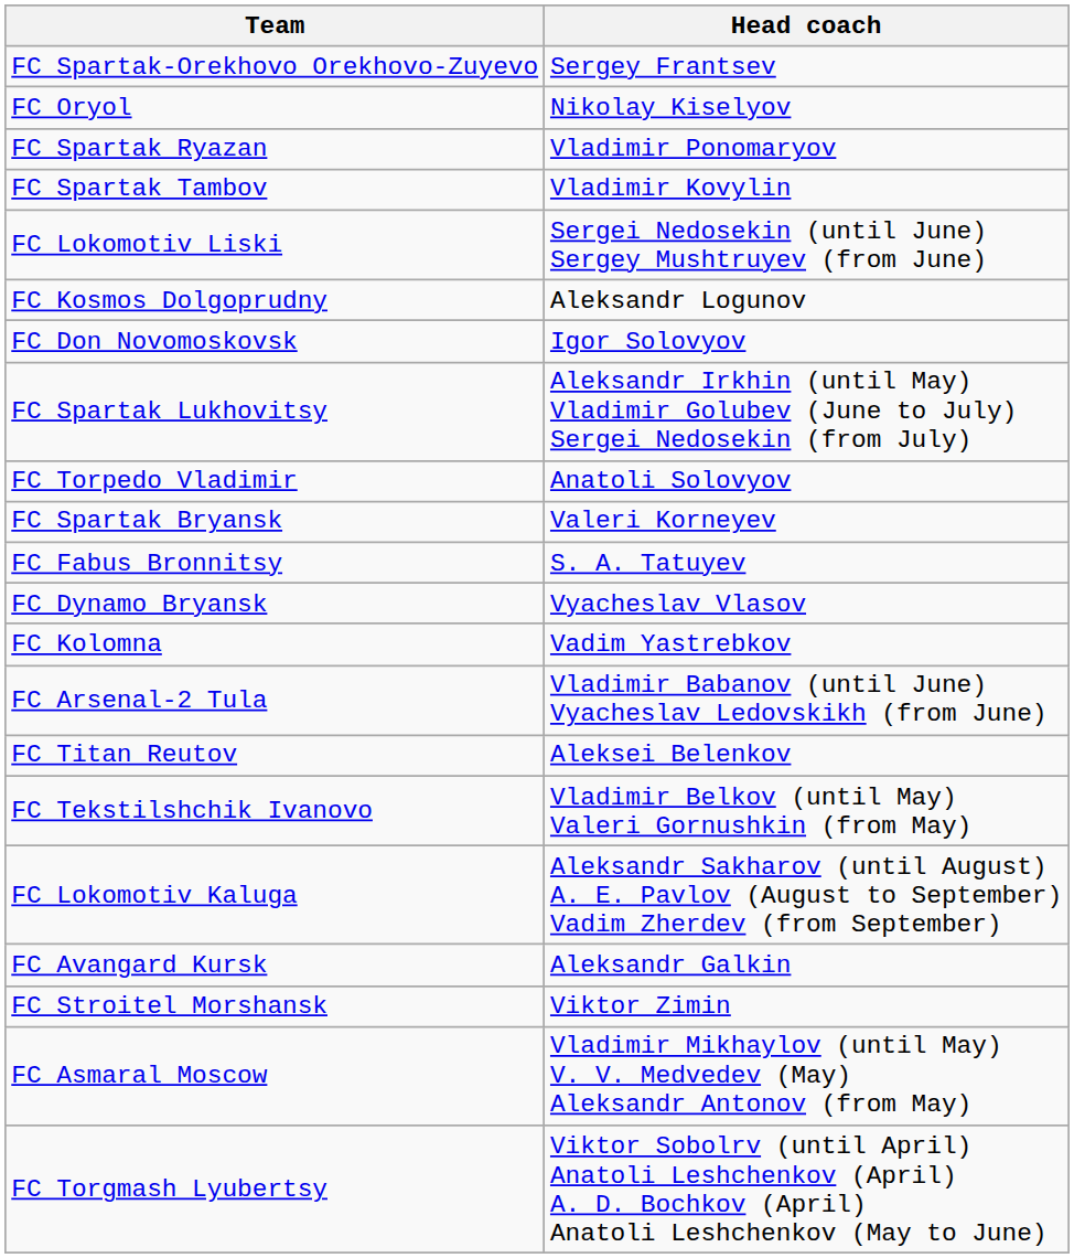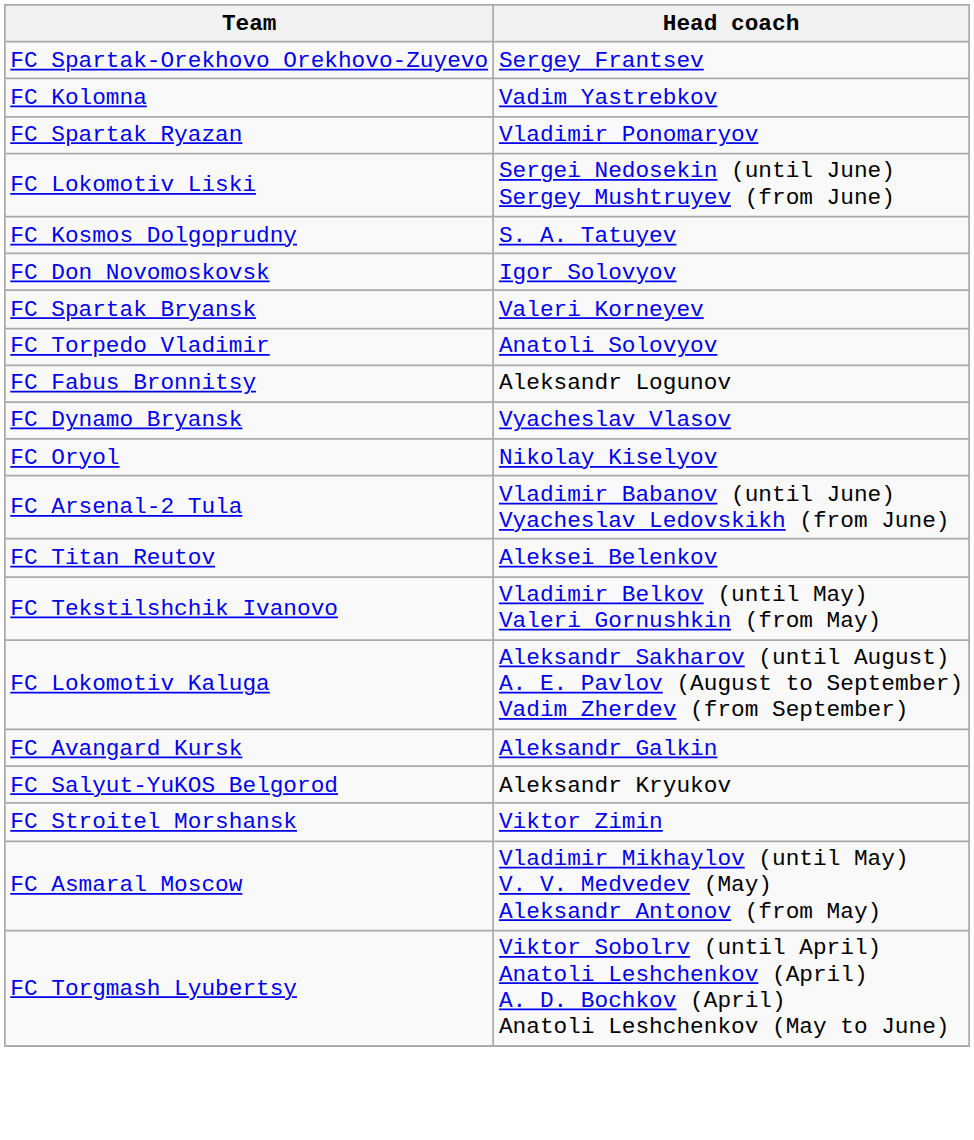 <table class="wikitable">
 <tr>
 <th>Team</th>
 <th>Head coach</th>
 </tr>
 <tr>
 <td><a href='#'>FC Spartak-Orekhovo Orekhovo-Zuyevo</a></td>
 <td><a href='#'>Sergey Frantsev</a></td>
 </tr>
 <tr>
-<td><a href='#'>FC Oryol</a></td>
-<td><a href='#'>Nikolay Kiselyov</a></td>
+<td><a href='#'>FC Kolomna</a></td>
+<td><a href='#'>Vadim Yastrebkov</a></td>
 </tr>
 <tr>
 <td><a href='#'>FC Spartak Ryazan</a></td>
 <td><a href='#'>Vladimir Ponomaryov</a></td>
-</tr>
-<tr>
-<td><a href='#'>FC Spartak Tambov</a></td>
-<td><a href='#'>Vladimir Kovylin</a></td>
 </tr>
 <tr>
 <td><a href='#'>FC Lokomotiv Liski</a></td>
 <td><a href='#'>Sergei Nedosekin</a> (until June)<br><a href='#'>Sergey Mushtruyev</a> (from June)</td>
 </tr>
 <tr>
 <td><a href='#'>FC Kosmos Dolgoprudny</a></td>
-<td>Aleksandr Logunov</td>
+<td><a href='#'>S. A. Tatuyev</a></td>
 </tr>
 <tr>
 <td><a href='#'>FC Don Novomoskovsk</a></td>
 <td><a href='#'>Igor Solovyov</a></td>
 </tr>
 <tr>
-<td><a href='#'>FC Spartak Lukhovitsy</a></td>
-<td><a href='#'>Aleksandr Irkhin</a> (until May)<br><a href='#'>Vladimir Golubev</a> (June to July)<br><a href='#'>Sergei Nedosekin</a> (from July)</td>
+<td><a href='#'>FC Spartak Bryansk</a></td>
+<td><a href='#'>Valeri Korneyev</a></td>
 </tr>
 <tr>
 <td><a href='#'>FC Torpedo Vladimir</a></td>
 <td><a href='#'>Anatoli Solovyov</a></td>
 </tr>
 <tr>
-<td><a href='#'>FC Spartak Bryansk</a></td>
-<td><a href='#'>Valeri Korneyev</a></td>
-</tr>
-<tr>
 <td><a href='#'>FC Fabus Bronnitsy</a></td>
-<td><a href='#'>S. A. Tatuyev</a></td>
+<td>Aleksandr Logunov</td>
 </tr>
 <tr>
 <td><a href='#'>FC Dynamo Bryansk</a></td>
 <td><a href='#'>Vyacheslav Vlasov</a></td>
 </tr>
 <tr>
-<td><a href='#'>FC Kolomna</a></td>
-<td><a href='#'>Vadim Yastrebkov</a></td>
+<td><a href='#'>FC Oryol</a></td>
+<td><a href='#'>Nikolay Kiselyov</a></td>
 </tr>
 <tr>
 <td><a href='#'>FC Arsenal-2 Tula</a></td>
 <td><a href='#'>Vladimir Babanov</a> (until June)<br><a href='#'>Vyacheslav Ledovskikh</a> (from June)</td>
 </tr>
 <tr>
 <td><a href='#'>FC Titan Reutov</a></td>
 <td><a href='#'>Aleksei Belenkov</a></td>
 </tr>
 <tr>
 <td><a href='#'>FC Tekstilshchik Ivanovo</a></td>
 <td><a href='#'>Vladimir Belkov</a> (until May)<br><a href='#'>Valeri Gornushkin</a> (from May)</td>
 </tr>
 <tr>
 <td><a href='#'>FC Lokomotiv Kaluga</a></td>
 <td><a href='#'>Aleksandr Sakharov</a> (until August)<br><a href='#'>A. E. Pavlov</a> (August to September)<br><a href='#'>Vadim Zherdev</a> (from September)</td>
 </tr>
 <tr>
 <td><a href='#'>FC Avangard Kursk</a></td>
 <td><a href='#'>Aleksandr Galkin</a></td>
 </tr>
 <tr>
+<td><a href='#'>FC Salyut-YuKOS Belgorod</a></td>
+<td>Aleksandr Kryukov</td>
+</tr>
+<tr>
 <td><a href='#'>FC Stroitel Morshansk</a></td>
 <td><a href='#'>Viktor Zimin</a></td>
 </tr>
 <tr>
 <td><a href='#'>FC Asmaral Moscow</a></td>
 <td><a href='#'>Vladimir Mikhaylov</a> (until May)<br><a href='#'>V. V. Medvedev</a> (May)<br><a href='#'>Aleksandr Antonov</a> (from May)</td>
 </tr>
 <tr>
 <td><a href='#'>FC Torgmash Lyubertsy</a></td>
 <td><a href='#'>Viktor Sobolrv</a> (until April)<br><a href='#'>Anatoli Leshchenkov</a> (April)<br><a href='#'>A. D. Bochkov</a> (April)<br>Anatoli Leshchenkov (May to June)</td>
 </tr>
 <tr>
 </tr>
 </table>
